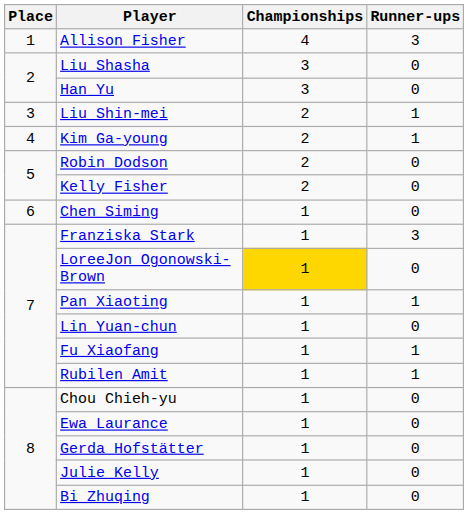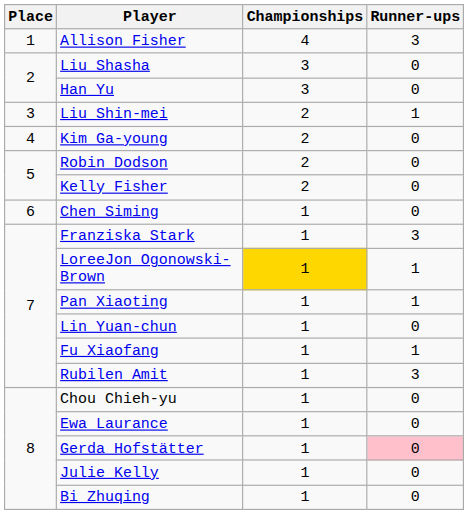 <table class="wikitable" style="text-align:center">
 <tr>
 <th>Place</th>
 <th style="width:12em">Player</th>
 <th>Championships</th>
 <th>Runner-ups</th>
 </tr>
 <tr>
 <td>1</td>
 <td align="left"> <a href='#'>Allison Fisher</a></td>
 <td>4</td>
 <td>3</td>
 </tr>
 <tr>
 <td rowspan="2">2</td>
 <td align="left"> <a href='#'>Liu Shasha</a></td>
 <td>3</td>
 <td>0</td>
 </tr>
 <tr>
 <td align="left"> <a href='#'>Han Yu</a></td>
 <td>3</td>
 <td>0</td>
 </tr>
 <tr>
 <td>3</td>
 <td align="left"> <a href='#'>Liu Shin-mei</a></td>
 <td>2</td>
 <td>1</td>
 </tr>
 <tr>
 <td>4</td>
 <td align="left"> <a href='#'>Kim Ga-young</a></td>
 <td>2</td>
-<td>1</td>
+<td>0</td>
 </tr>
 <tr>
 <td rowspan="2">5</td>
 <td align="left"> <a href='#'>Robin Dodson</a></td>
 <td>2</td>
 <td>0</td>
 </tr>
 <tr>
 <td align="left"> <a href='#'>Kelly Fisher</a></td>
 <td>2</td>
 <td>0</td>
 </tr>
 <tr>
 <td>6</td>
 <td align="left"> <a href='#'>Chen Siming</a></td>
 <td>1</td>
 <td>0</td>
 </tr>
 <tr>
 <td rowspan="6">7</td>
 <td align="left"> <a href='#'>Franziska Stark</a></td>
 <td>1</td>
 <td>3</td>
 </tr>
 <tr>
 <td align="left"> <a href='#'>LoreeJon Ogonowski-Brown</a></td>
 <td style="background: gold;">1</td>
-<td>0</td>
+<td>1</td>
 </tr>
 <tr>
 <td align="left"> <a href='#'>Pan Xiaoting</a></td>
 <td>1</td>
 <td>1</td>
 </tr>
 <tr>
 <td align="left"> <a href='#'>Lin Yuan-chun</a></td>
 <td>1</td>
 <td>0</td>
 </tr>
 <tr>
 <td align="left"> <a href='#'>Fu Xiaofang</a></td>
 <td>1</td>
 <td>1</td>
 </tr>
 <tr>
 <td align="left"> <a href='#'>Rubilen Amit</a></td>
 <td>1</td>
-<td>1</td>
+<td>3</td>
 </tr>
 <tr>
 <td rowspan="5">8</td>
 <td align="left"> Chou Chieh-yu</td>
 <td>1</td>
 <td>0</td>
 </tr>
 <tr>
 <td align="left"> <a href='#'>Ewa Laurance</a></td>
 <td>1</td>
 <td>0</td>
 </tr>
 <tr>
 <td align="left"> <a href='#'>Gerda Hofstätter</a></td>
 <td>1</td>
-<td>0</td>
+<td style="background: pink;">0</td>
 </tr>
 <tr>
 <td align="left"> <a href='#'>Julie Kelly</a></td>
 <td>1</td>
 <td>0</td>
 </tr>
 <tr>
 <td align="left"> <a href='#'>Bi Zhuqing</a></td>
 <td>1</td>
 <td>0</td>
 </tr>
 </table>
